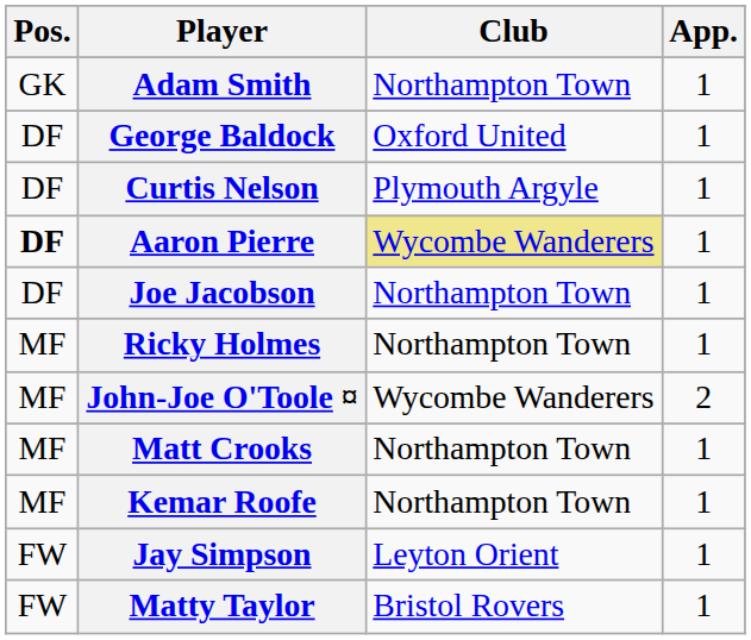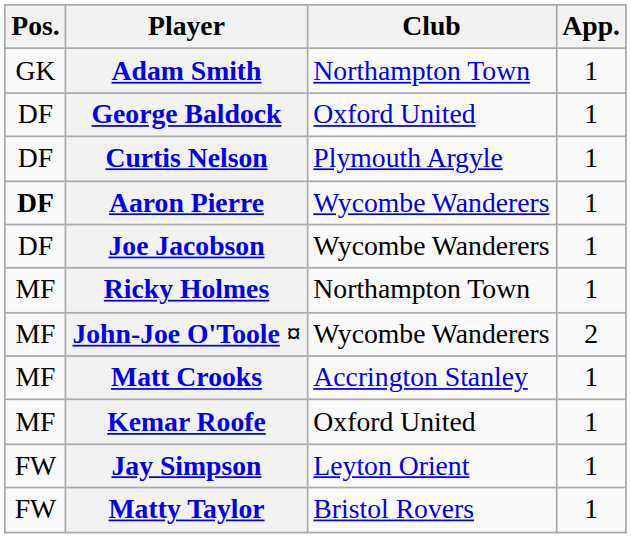 <table class="wikitable plainrowheaders" style="text-align: left">
 <tr>
 <th scope=col>Pos.</th>
 <th scope=col>Player</th>
 <th scope=col>Club</th>
 <th scope=col>App.</th>
 </tr>
 <tr>
 <td style=text-align:center>GK</td>
 <th scope=row><a href='#'>Adam Smith</a></th>
 <td><a href='#'>Northampton Town</a></td>
 <td style=text-align:center>1</td>
 </tr>
 <tr>
 <td style=text-align:center>DF</td>
 <th scope=row><a href='#'>George Baldock</a></th>
 <td><a href='#'>Oxford United</a></td>
 <td style=text-align:center>1</td>
 </tr>
 <tr>
 <td style=text-align:center>DF</td>
 <th scope=row><a href='#'>Curtis Nelson</a></th>
 <td><a href='#'>Plymouth Argyle</a></td>
 <td style=text-align:center>1</td>
 </tr>
 <tr>
 <td style=text-align:center><strong>DF</strong></td>
 <th scope=row><a href='#'>Aaron Pierre</a></th>
-<td style="background: khaki;"><a href='#'>Wycombe Wanderers</a></td>
+<td><a href='#'>Wycombe Wanderers</a></td>
 <td style=text-align:center>1</td>
 </tr>
 <tr>
 <td style=text-align:center>DF</td>
 <th scope=row><a href='#'>Joe Jacobson</a></th>
-<td><a href='#'>Northampton Town</a></td>
+<td>Wycombe Wanderers</td>
 <td style=text-align:center>1</td>
 </tr>
 <tr>
 <td style=text-align:center>MF</td>
 <th scope=row><a href='#'>Ricky Holmes</a></th>
 <td>Northampton Town</td>
 <td style=text-align:center>1</td>
 </tr>
 <tr>
 <td style=text-align:center>MF</td>
 <th scope=row><a href='#'>John-Joe O'Toole</a> ¤</th>
 <td>Wycombe Wanderers</td>
 <td style=text-align:center>2</td>
 </tr>
 <tr>
 <td style=text-align:center>MF</td>
 <th scope=row><a href='#'>Matt Crooks</a></th>
-<td>Northampton Town</td>
+<td><a href='#'>Accrington Stanley</a></td>
 <td style=text-align:center>1</td>
 </tr>
 <tr>
 <td style=text-align:center>MF</td>
 <th scope=row><a href='#'>Kemar Roofe</a></th>
-<td>Northampton Town</td>
+<td>Oxford United</td>
 <td style=text-align:center>1</td>
 </tr>
 <tr>
 <td style=text-align:center>FW</td>
 <th scope=row><a href='#'>Jay Simpson</a></th>
 <td><a href='#'>Leyton Orient</a></td>
 <td style=text-align:center>1</td>
 </tr>
 <tr>
 <td style=text-align:center>FW</td>
 <th scope=row><a href='#'>Matty Taylor</a></th>
 <td><a href='#'>Bristol Rovers</a></td>
 <td style=text-align:center>1</td>
 </tr>
 </table>
